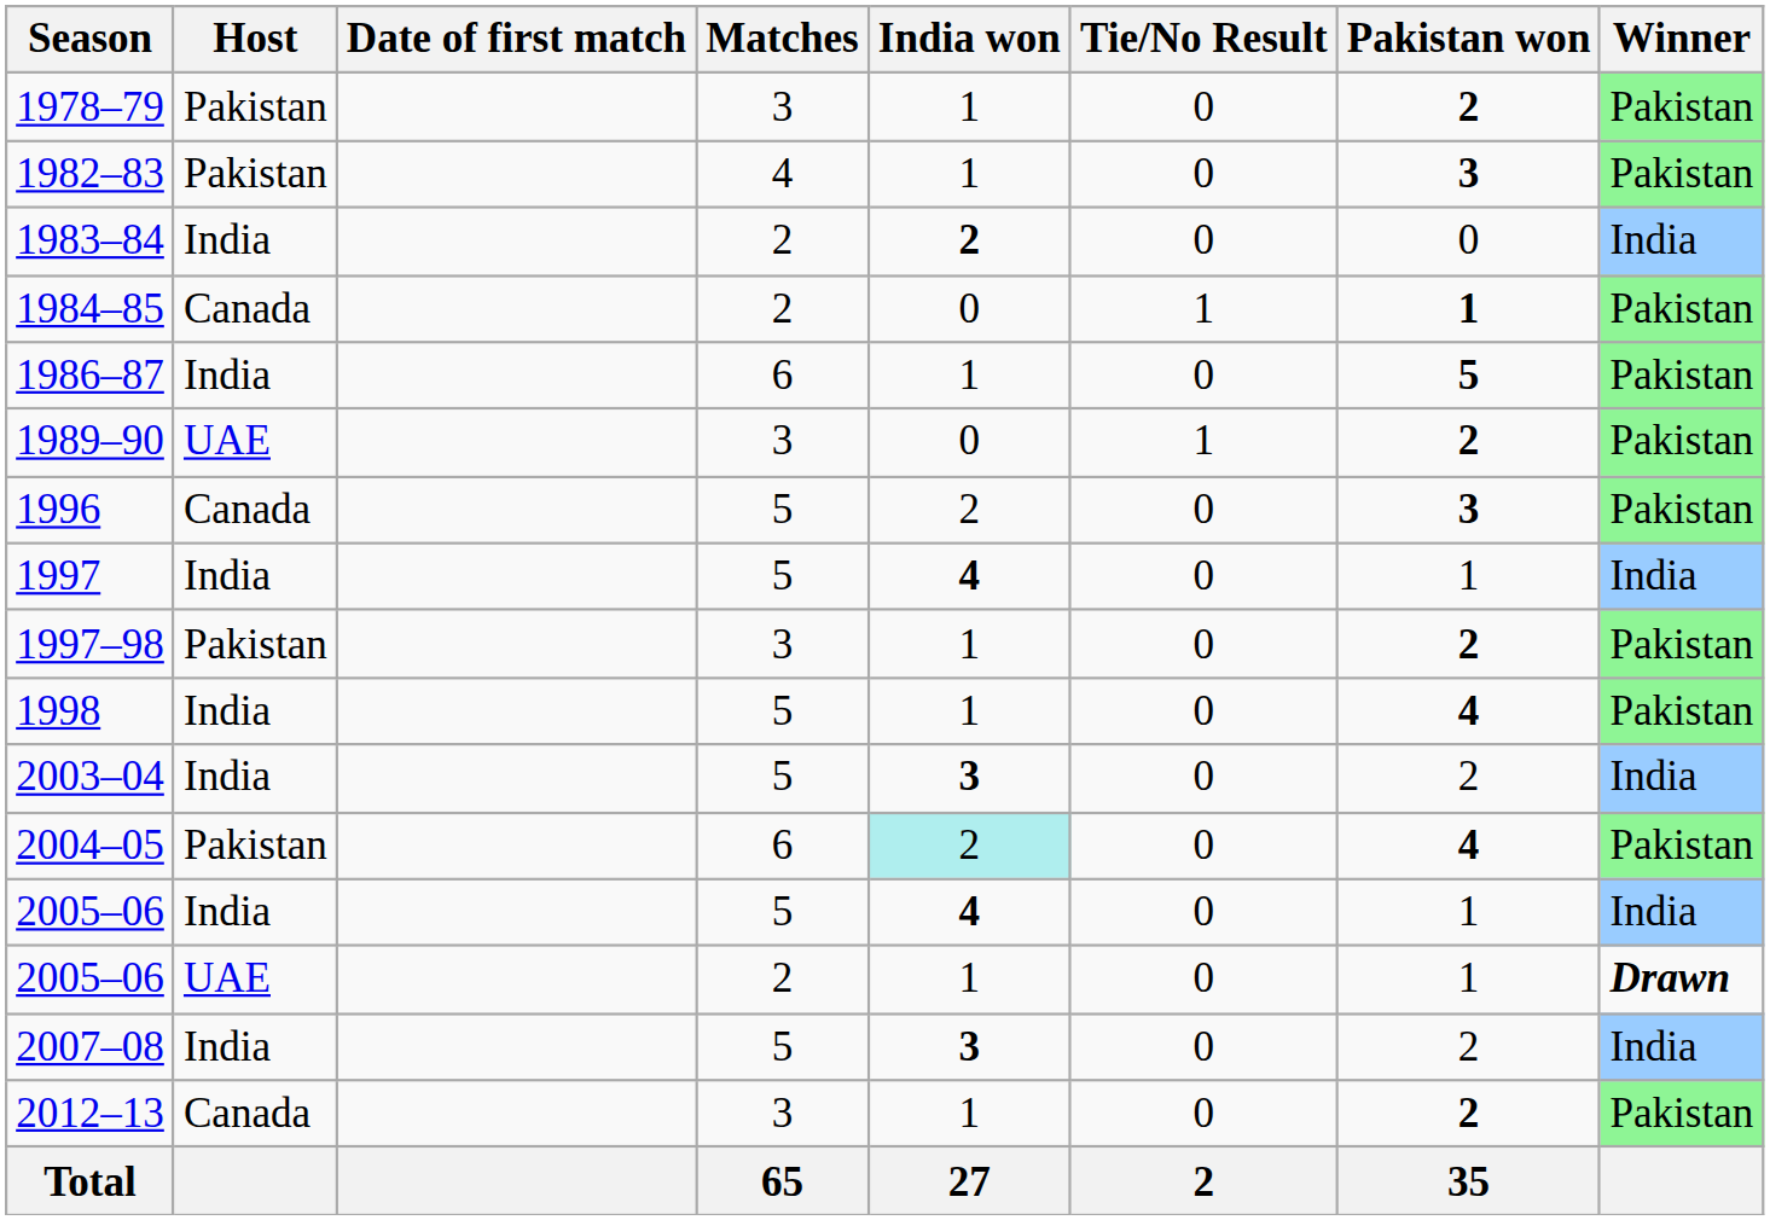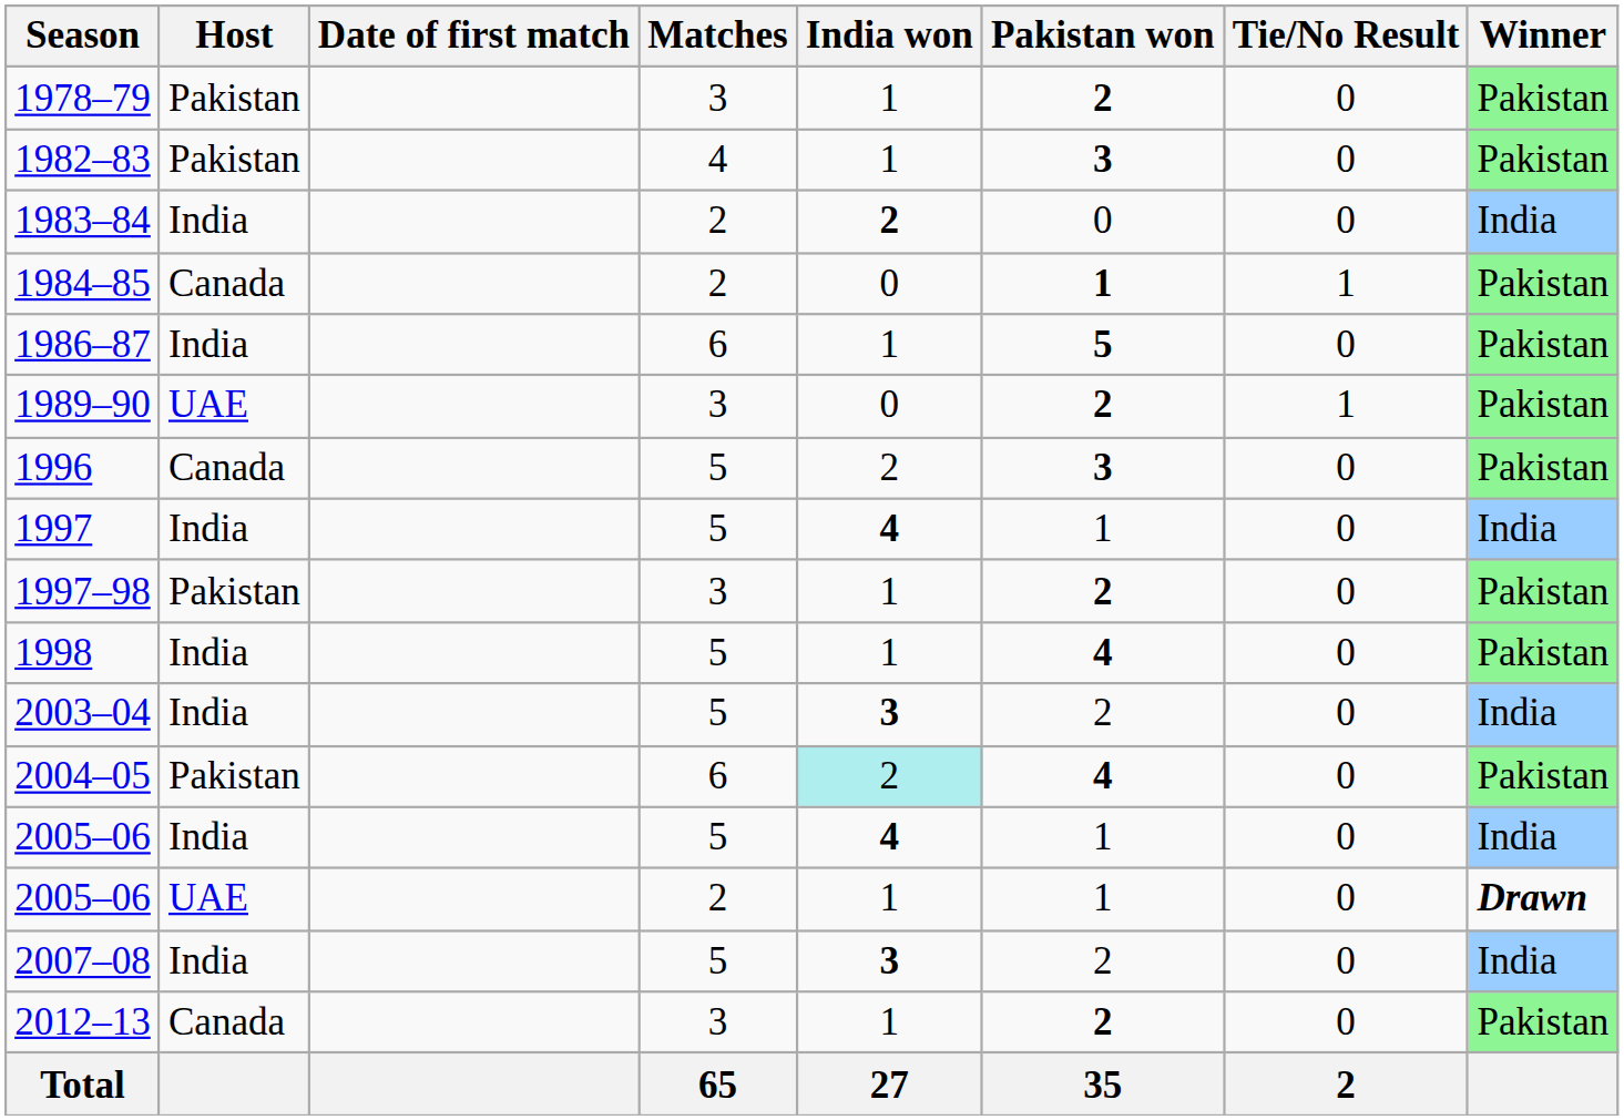 <table class="wikitable sortable">
 <tr>
 <th scope="col">Season</th>
 <th scope="col">Host</th>
 <th scope="col">Date of first match</th>
 <th scope="col">Matches</th>
 <th scope="col">India won</th>
+<th scope="col">Pakistan won</th>
 <th scope="col">Tie/No Result</th>
-<th scope="col">Pakistan won</th>
 <th scope="col">Winner</th>
 </tr>
 <tr>
 <td><a href='#'>1978–79</a></td>
 <td>Pakistan</td>
 <td></td>
 <td style="text-align:center;">3</td>
 <td style="text-align:center;">1</td>
+<td style="text-align:center;"><strong>2</strong></td>
 <td style="text-align:center;">0</td>
-<td style="text-align:center;"><strong>2</strong></td>
 <td style="background-color: #8ef595">Pakistan</td>
 </tr>
 <tr>
 <td><a href='#'>1982–83</a></td>
 <td>Pakistan</td>
 <td></td>
 <td style="text-align:center;">4</td>
 <td style="text-align:center;">1</td>
+<td style="text-align:center;"><strong>3</strong></td>
 <td style="text-align:center;">0</td>
-<td style="text-align:center;"><strong>3</strong></td>
 <td style="background-color: #8ef595">Pakistan</td>
 </tr>
 <tr>
 <td><a href='#'>1983–84</a></td>
 <td>India</td>
 <td></td>
 <td style="text-align:center;">2</td>
 <td style="text-align:center;"><strong> 2</strong></td>
 <td style="text-align:center;">0</td>
 <td style="text-align:center;">0</td>
 <td style="background-color: #99ccff;">India</td>
 </tr>
 <tr>
 <td><a href='#'>1984–85</a></td>
 <td>Canada</td>
 <td></td>
 <td style="text-align:center;">2</td>
 <td style="text-align:center;">0</td>
+<td style="text-align:center;"><strong> 1</strong></td>
 <td style="text-align:center;">1</td>
-<td style="text-align:center;"><strong> 1</strong></td>
 <td style="background-color: #8ef595">Pakistan</td>
 </tr>
 <tr>
 <td><a href='#'>1986–87</a></td>
 <td>India</td>
 <td></td>
 <td style="text-align:center;">6</td>
 <td style="text-align:center;">1</td>
+<td style="text-align:center;"><strong>5</strong></td>
 <td style="text-align:center;">0</td>
-<td style="text-align:center;"><strong>5</strong></td>
 <td style="background-color: #8ef595">Pakistan</td>
 </tr>
 <tr>
 <td><a href='#'>1989–90</a></td>
 <td><a href='#'>UAE</a></td>
 <td></td>
 <td style="text-align:center;">3</td>
 <td style="text-align:center;">0</td>
+<td style="text-align:center;"><strong>2</strong></td>
 <td style="text-align:center;">1</td>
-<td style="text-align:center;"><strong>2</strong></td>
 <td style="background-color: #8ef595">Pakistan</td>
 </tr>
 <tr>
 <td><a href='#'>1996</a></td>
 <td>Canada</td>
 <td></td>
 <td style="text-align:center;">5</td>
 <td style="text-align:center;">2</td>
+<td style="text-align:center;"><strong>3</strong></td>
 <td style="text-align:center;">0</td>
-<td style="text-align:center;"><strong>3</strong></td>
 <td style="background-color: #8ef595">Pakistan</td>
 </tr>
 <tr>
 <td><a href='#'>1997</a></td>
 <td>India</td>
 <td></td>
 <td style="text-align:center;">5</td>
 <td style="text-align:center;"><strong>4</strong></td>
+<td style="text-align:center;">1</td>
 <td style="text-align:center;">0</td>
-<td style="text-align:center;">1</td>
 <td style="background-color: #99ccff;">India</td>
 </tr>
 <tr>
 <td><a href='#'>1997–98</a></td>
 <td>Pakistan</td>
 <td></td>
 <td style="text-align:center;">3</td>
 <td style="text-align:center;">1</td>
+<td style="text-align:center;"><strong> 2</strong></td>
 <td style="text-align:center;">0</td>
-<td style="text-align:center;"><strong> 2</strong></td>
 <td style="background-color: #8ef595">Pakistan</td>
 </tr>
 <tr>
 <td><a href='#'>1998</a></td>
 <td>India</td>
 <td></td>
 <td style="text-align:center;">5</td>
 <td style="text-align:center;">1</td>
+<td style="text-align:center;"><strong>4</strong></td>
 <td style="text-align:center;">0</td>
-<td style="text-align:center;"><strong>4</strong></td>
 <td style="background-color: #8ef595">Pakistan</td>
 </tr>
 <tr>
 <td><a href='#'>2003–04</a></td>
 <td>India</td>
 <td></td>
 <td style="text-align:center;">5</td>
 <td style="text-align:center;"><strong> 3</strong></td>
+<td style="text-align:center;">2</td>
 <td style="text-align:center;">0</td>
-<td style="text-align:center;">2</td>
 <td style="background-color: #99ccff;">India</td>
 </tr>
 <tr>
 <td><a href='#'>2004–05</a></td>
 <td>Pakistan</td>
 <td></td>
 <td style="text-align:center;">6</td>
 <td style="background: paleturquoise; text-align:center;">2</td>
+<td style="text-align:center;"><strong> 4</strong></td>
 <td style="text-align:center;">0</td>
-<td style="text-align:center;"><strong> 4</strong></td>
 <td style="background-color: #8ef595">Pakistan</td>
 </tr>
 <tr>
 <td><a href='#'>2005–06</a></td>
 <td>India</td>
 <td></td>
 <td style="text-align:center;">5</td>
 <td style="text-align:center;"><strong>4</strong></td>
+<td style="text-align:center;">1</td>
 <td style="text-align:center;">0</td>
-<td style="text-align:center;">1</td>
 <td style="background-color: #99ccff;">India</td>
 </tr>
 <tr>
 <td><a href='#'>2005–06</a></td>
 <td><a href='#'>UAE</a></td>
 <td></td>
 <td style="text-align:center;">2</td>
 <td style="text-align:center;">1</td>
+<td style="text-align:center;">1</td>
 <td style="text-align:center;">0</td>
-<td style="text-align:center;">1</td>
 <td><strong><em>Drawn</em></strong></td>
 </tr>
 <tr>
 <td><a href='#'>2007–08</a></td>
 <td>India</td>
 <td></td>
 <td style="text-align:center;">5</td>
 <td style="text-align:center;"><strong> 3</strong></td>
+<td style="text-align:center;">2</td>
 <td style="text-align:center;">0</td>
-<td style="text-align:center;">2</td>
 <td style="background-color: #99ccff;">India</td>
 </tr>
 <tr>
 <td><a href='#'>2012–13</a></td>
 <td>Canada</td>
 <td></td>
 <td style="text-align:center;">3</td>
 <td style="text-align:center;">1</td>
+<td style="text-align:center;"><strong> 2</strong></td>
 <td style="text-align:center;">0</td>
-<td style="text-align:center;"><strong> 2</strong></td>
 <td style="background-color: #8ef595">Pakistan</td>
 </tr>
 <tr>
 <th style="text-align:center;"><strong>Total</strong></th>
 <th></th>
 <th></th>
 <th style="text-align:center;">65</th>
 <th style="text-align:center;">27</th>
+<th style="text-align:center;">35</th>
 <th style="text-align:center;">2</th>
-<th style="text-align:center;">35</th>
 <th></th>
 </tr>
 </table>
